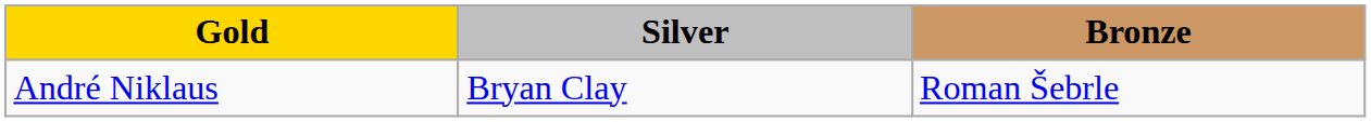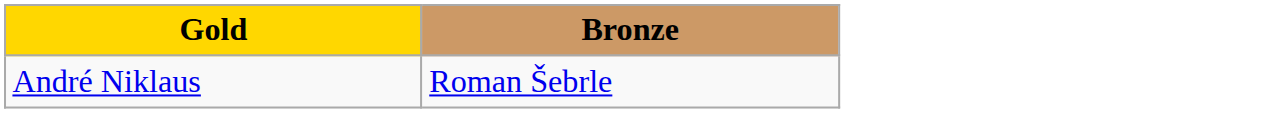 <table class="wikitable" style="text-align:left">
 <tr align="center">
 <td width=200 bgcolor=gold><strong>Gold</strong></td>
-<td width=200 bgcolor=silver><strong>Silver</strong></td>
 <td width=200 bgcolor=CC9966><strong>Bronze</strong></td>
 </tr>
 <tr>
 <td><a href='#'>André Niklaus</a><br><em></em></td>
-<td><a href='#'>Bryan Clay</a><br><em></em></td>
 <td><a href='#'>Roman Šebrle</a><br><em></em></td>
 </tr>
 </table>
